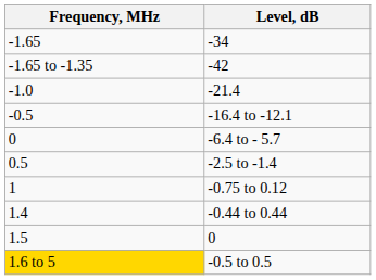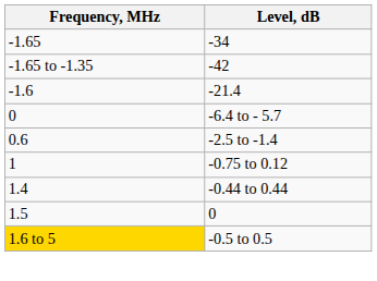 <table class="wikitable" width="30%">
 <tr>
 <th style="width:10%">Frequency, MHz</th>
 <th style="width:10%">Level, dB</th>
 </tr>
 <tr>
 <td>-1.65</td>
 <td>-34</td>
 </tr>
 <tr>
 <td>-1.65 to -1.35</td>
 <td>-42</td>
 </tr>
 <tr>
-<td>-1.0</td>
+<td>-1.6</td>
 <td>-21.4</td>
-</tr>
-<tr>
-<td>-0.5</td>
-<td>-16.4 to -12.1</td>
 </tr>
 <tr>
 <td>0</td>
 <td>-6.4 to - 5.7</td>
 </tr>
 <tr>
-<td>0.5</td>
+<td>0.6</td>
 <td>-2.5 to -1.4</td>
 </tr>
 <tr>
 <td>1</td>
 <td>-0.75 to 0.12</td>
 </tr>
 <tr>
 <td>1.4</td>
 <td>-0.44 to 0.44</td>
 </tr>
 <tr>
 <td>1.5</td>
 <td>0</td>
 </tr>
 <tr>
 <td style="background: gold;">1.6 to 5</td>
 <td>-0.5 to 0.5</td>
 </tr>
 </table>
